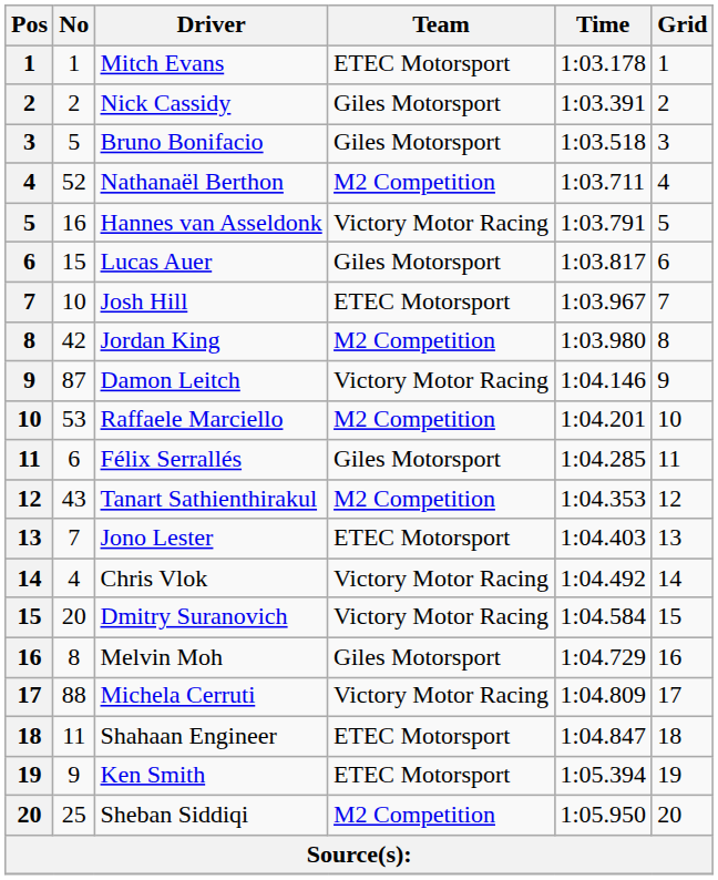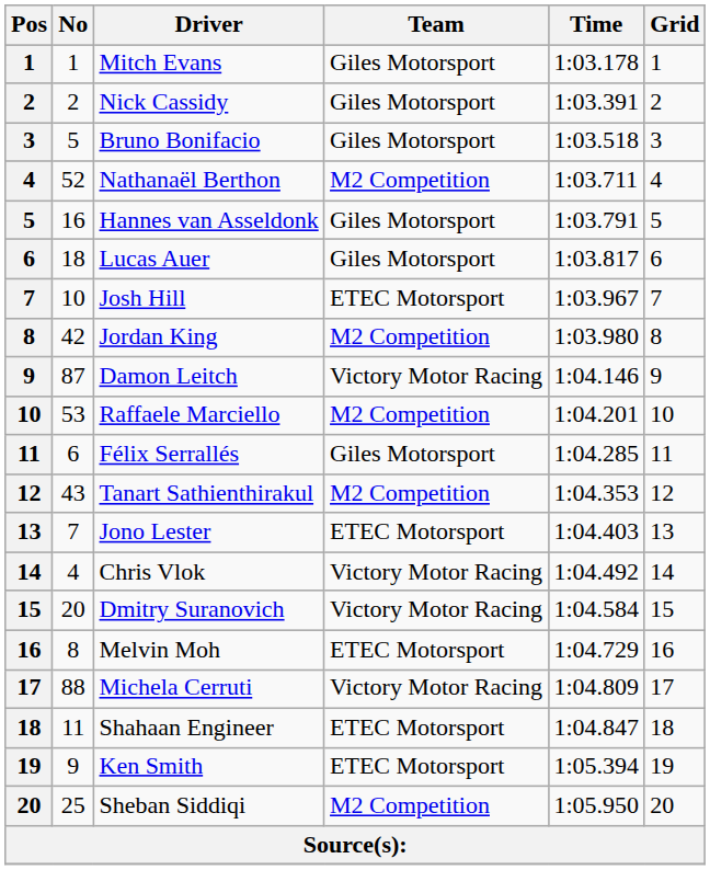 <table class="wikitable" style="font-size: 87%;">
 <tr>
 <th>Pos</th>
 <th>No</th>
 <th>Driver</th>
 <th>Team</th>
 <th>Time</th>
 <th>Grid</th>
 </tr>
 <tr>
 <th>1</th>
 <td align=center>1</td>
 <td> <a href='#'>Mitch Evans</a></td>
-<td>ETEC Motorsport</td>
+<td>Giles Motorsport</td>
 <td>1:03.178</td>
 <td>1</td>
 </tr>
 <tr>
 <th>2</th>
 <td align=center>2</td>
 <td> <a href='#'>Nick Cassidy</a></td>
 <td>Giles Motorsport</td>
 <td>1:03.391</td>
 <td>2</td>
 </tr>
 <tr>
 <th>3</th>
 <td align=center>5</td>
 <td> <a href='#'>Bruno Bonifacio</a></td>
 <td>Giles Motorsport</td>
 <td>1:03.518</td>
 <td>3</td>
 </tr>
 <tr>
 <th>4</th>
 <td align=center>52</td>
 <td> <a href='#'>Nathanaël Berthon</a></td>
 <td><a href='#'>M2 Competition</a></td>
 <td>1:03.711</td>
 <td>4</td>
 </tr>
 <tr>
 <th>5</th>
 <td align=center>16</td>
 <td> <a href='#'>Hannes van Asseldonk</a></td>
-<td>Victory Motor Racing</td>
+<td>Giles Motorsport</td>
 <td>1:03.791</td>
 <td>5</td>
 </tr>
 <tr>
 <th>6</th>
-<td align=center>15</td>
+<td align=center>18</td>
 <td> <a href='#'>Lucas Auer</a></td>
 <td>Giles Motorsport</td>
 <td>1:03.817</td>
 <td>6</td>
 </tr>
 <tr>
 <th>7</th>
 <td align=center>10</td>
 <td> <a href='#'>Josh Hill</a></td>
 <td>ETEC Motorsport</td>
 <td>1:03.967</td>
 <td>7</td>
 </tr>
 <tr>
 <th>8</th>
 <td align=center>42</td>
 <td> <a href='#'>Jordan King</a></td>
 <td><a href='#'>M2 Competition</a></td>
 <td>1:03.980</td>
 <td>8</td>
 </tr>
 <tr>
 <th>9</th>
 <td align=center>87</td>
 <td> <a href='#'>Damon Leitch</a></td>
 <td>Victory Motor Racing</td>
 <td>1:04.146</td>
 <td>9</td>
 </tr>
 <tr>
 <th>10</th>
 <td align=center>53</td>
 <td> <a href='#'>Raffaele Marciello</a></td>
 <td><a href='#'>M2 Competition</a></td>
 <td>1:04.201</td>
 <td>10</td>
 </tr>
 <tr>
 <th>11</th>
 <td align=center>6</td>
 <td> <a href='#'>Félix Serrallés</a></td>
 <td>Giles Motorsport</td>
 <td>1:04.285</td>
 <td>11</td>
 </tr>
 <tr>
 <th>12</th>
 <td align=center>43</td>
 <td> <a href='#'>Tanart Sathienthirakul</a></td>
 <td><a href='#'>M2 Competition</a></td>
 <td>1:04.353</td>
 <td>12</td>
 </tr>
 <tr>
 <th>13</th>
 <td align=center>7</td>
 <td> <a href='#'>Jono Lester</a></td>
 <td>ETEC Motorsport</td>
 <td>1:04.403</td>
 <td>13</td>
 </tr>
 <tr>
 <th>14</th>
 <td align=center>4</td>
 <td> Chris Vlok</td>
 <td>Victory Motor Racing</td>
 <td>1:04.492</td>
 <td>14</td>
 </tr>
 <tr>
 <th>15</th>
 <td align=center>20</td>
 <td> <a href='#'>Dmitry Suranovich</a></td>
 <td>Victory Motor Racing</td>
 <td>1:04.584</td>
 <td>15</td>
 </tr>
 <tr>
 <th>16</th>
 <td align=center>8</td>
 <td> Melvin Moh</td>
-<td>Giles Motorsport</td>
+<td>ETEC Motorsport</td>
 <td>1:04.729</td>
 <td>16</td>
 </tr>
 <tr>
 <th>17</th>
 <td align=center>88</td>
 <td> <a href='#'>Michela Cerruti</a></td>
 <td>Victory Motor Racing</td>
 <td>1:04.809</td>
 <td>17</td>
 </tr>
 <tr>
 <th>18</th>
 <td align=center>11</td>
 <td> Shahaan Engineer</td>
 <td>ETEC Motorsport</td>
 <td>1:04.847</td>
 <td>18</td>
 </tr>
 <tr>
 <th>19</th>
 <td align=center>9</td>
 <td> <a href='#'>Ken Smith</a></td>
 <td>ETEC Motorsport</td>
 <td>1:05.394</td>
 <td>19</td>
 </tr>
 <tr>
 <th>20</th>
 <td align=center>25</td>
 <td> Sheban Siddiqi</td>
 <td><a href='#'>M2 Competition</a></td>
 <td>1:05.950</td>
 <td>20</td>
 </tr>
 <tr>
 <th colspan=6>Source(s):</th>
 </tr>
 <tr>
 </tr>
 </table>
